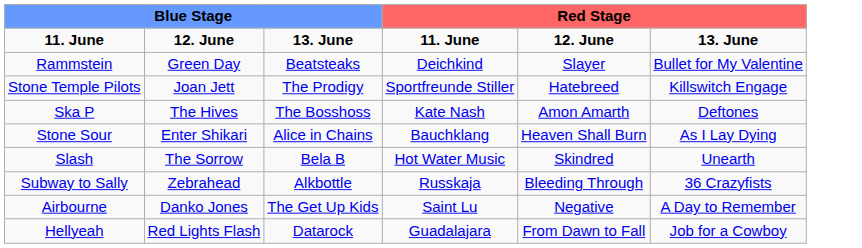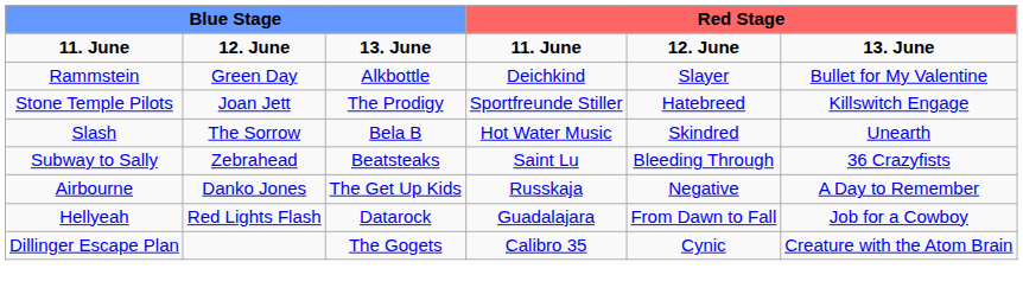 <table class="wikitable" style="text-align:center">
 <tr>
 <td colspan="3" style="background-color:#6699FF"><strong>Blue Stage</strong></td>
 <td colspan="3" style="background-color:#FF6666"><strong>Red Stage</strong></td>
 </tr>
 <tr>
 <td><strong>11. June</strong></td>
 <td><strong>12. June</strong></td>
 <td><strong>13. June</strong></td>
 <td><strong>11. June</strong></td>
 <td><strong>12. June</strong></td>
 <td><strong>13. June</strong></td>
 </tr>
 <tr>
 <td><a href='#'>Rammstein</a></td>
 <td><a href='#'>Green Day</a></td>
-<td><a href='#'>Beatsteaks</a></td>
+<td><a href='#'>Alkbottle</a></td>
 <td><a href='#'>Deichkind</a></td>
 <td><a href='#'>Slayer</a></td>
 <td><a href='#'>Bullet for My Valentine</a></td>
 </tr>
 <tr>
 <td><a href='#'>Stone Temple Pilots</a></td>
 <td><a href='#'>Joan Jett</a></td>
 <td><a href='#'>The Prodigy</a></td>
 <td><a href='#'>Sportfreunde Stiller</a></td>
 <td><a href='#'>Hatebreed</a></td>
 <td><a href='#'>Killswitch Engage</a></td>
 </tr>
 <tr>
-<td><a href='#'>Ska P</a></td>
-<td><a href='#'>The Hives</a></td>
-<td><a href='#'>The Bosshoss</a></td>
-<td><a href='#'>Kate Nash</a></td>
-<td><a href='#'>Amon Amarth</a></td>
-<td><a href='#'>Deftones</a></td>
-</tr>
-<tr>
-<td><a href='#'>Stone Sour</a></td>
-<td><a href='#'>Enter Shikari</a></td>
-<td><a href='#'>Alice in Chains</a></td>
-<td><a href='#'>Bauchklang</a></td>
-<td><a href='#'>Heaven Shall Burn</a></td>
-<td><a href='#'>As I Lay Dying</a></td>
-</tr>
-<tr>
 <td><a href='#'>Slash</a></td>
 <td><a href='#'>The Sorrow</a></td>
 <td><a href='#'>Bela B</a></td>
 <td><a href='#'>Hot Water Music</a></td>
 <td><a href='#'>Skindred</a></td>
 <td><a href='#'>Unearth</a></td>
 </tr>
 <tr>
 <td><a href='#'>Subway to Sally</a></td>
 <td><a href='#'>Zebrahead</a></td>
-<td><a href='#'>Alkbottle</a></td>
-<td><a href='#'>Russkaja</a></td>
+<td><a href='#'>Beatsteaks</a></td>
+<td><a href='#'>Saint Lu</a></td>
 <td><a href='#'>Bleeding Through</a></td>
 <td><a href='#'>36 Crazyfists</a></td>
 </tr>
 <tr>
 <td><a href='#'>Airbourne</a></td>
 <td><a href='#'>Danko Jones</a></td>
 <td><a href='#'>The Get Up Kids</a></td>
-<td><a href='#'>Saint Lu</a></td>
+<td><a href='#'>Russkaja</a></td>
 <td><a href='#'>Negative</a></td>
 <td><a href='#'>A Day to Remember</a></td>
 </tr>
 <tr>
 <td><a href='#'>Hellyeah</a></td>
 <td><a href='#'>Red Lights Flash</a></td>
 <td><a href='#'>Datarock</a></td>
 <td><a href='#'>Guadalajara</a></td>
 <td><a href='#'>From Dawn to Fall</a></td>
 <td><a href='#'>Job for a Cowboy</a></td>
 </tr>
+<tr>
+<td><a href='#'>Dillinger Escape Plan</a></td>
+<td></td>
+<td><a href='#'>The Gogets</a></td>
+<td><a href='#'>Calibro 35</a></td>
+<td><a href='#'>Cynic</a></td>
+<td><a href='#'>Creature with the Atom Brain</a></td>
+</tr>
 </table>
